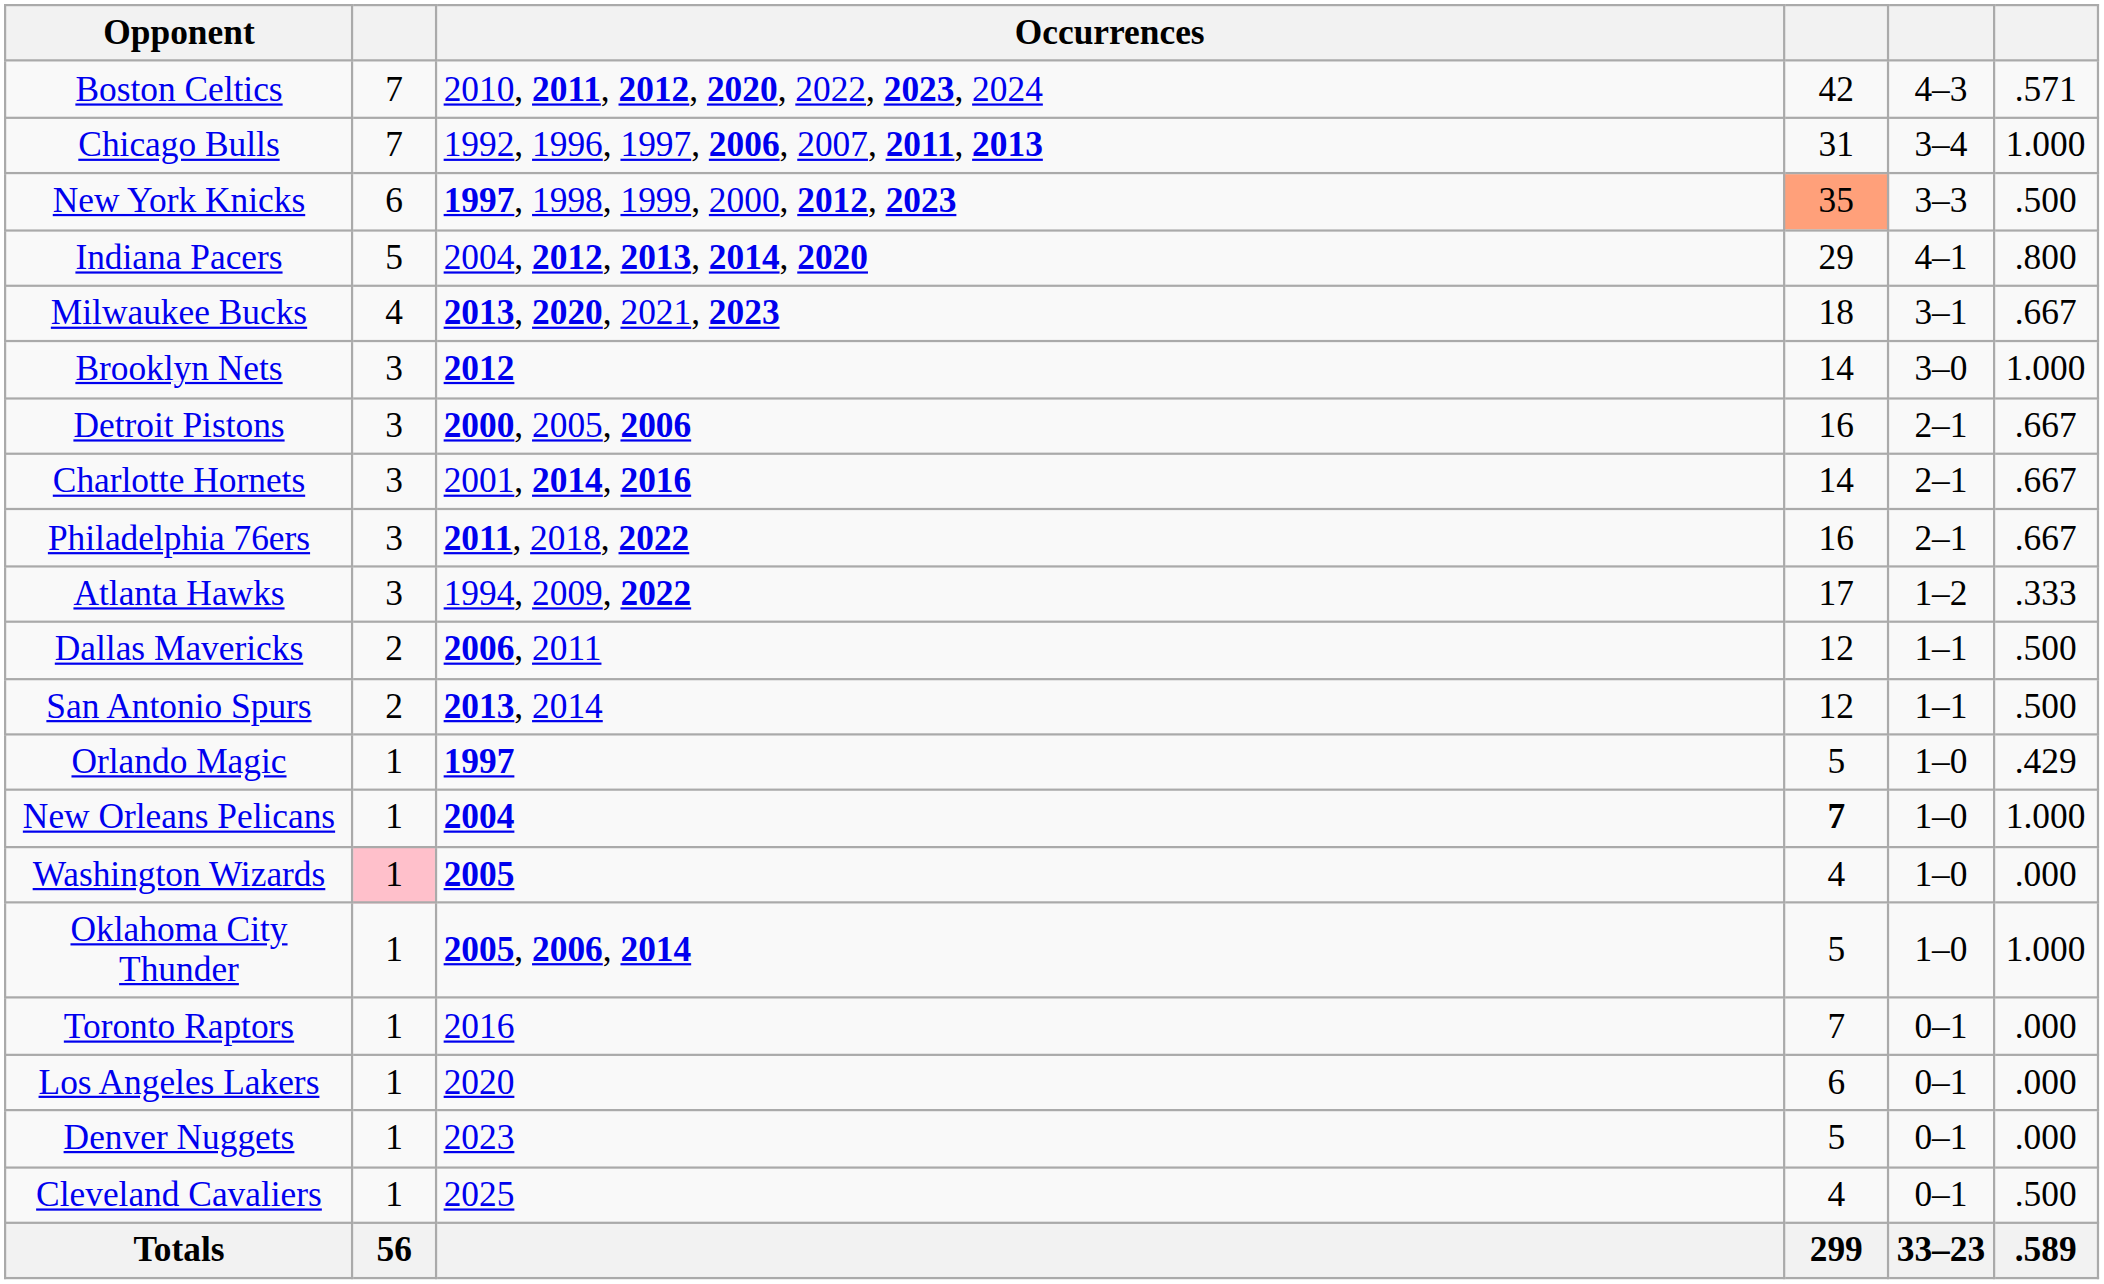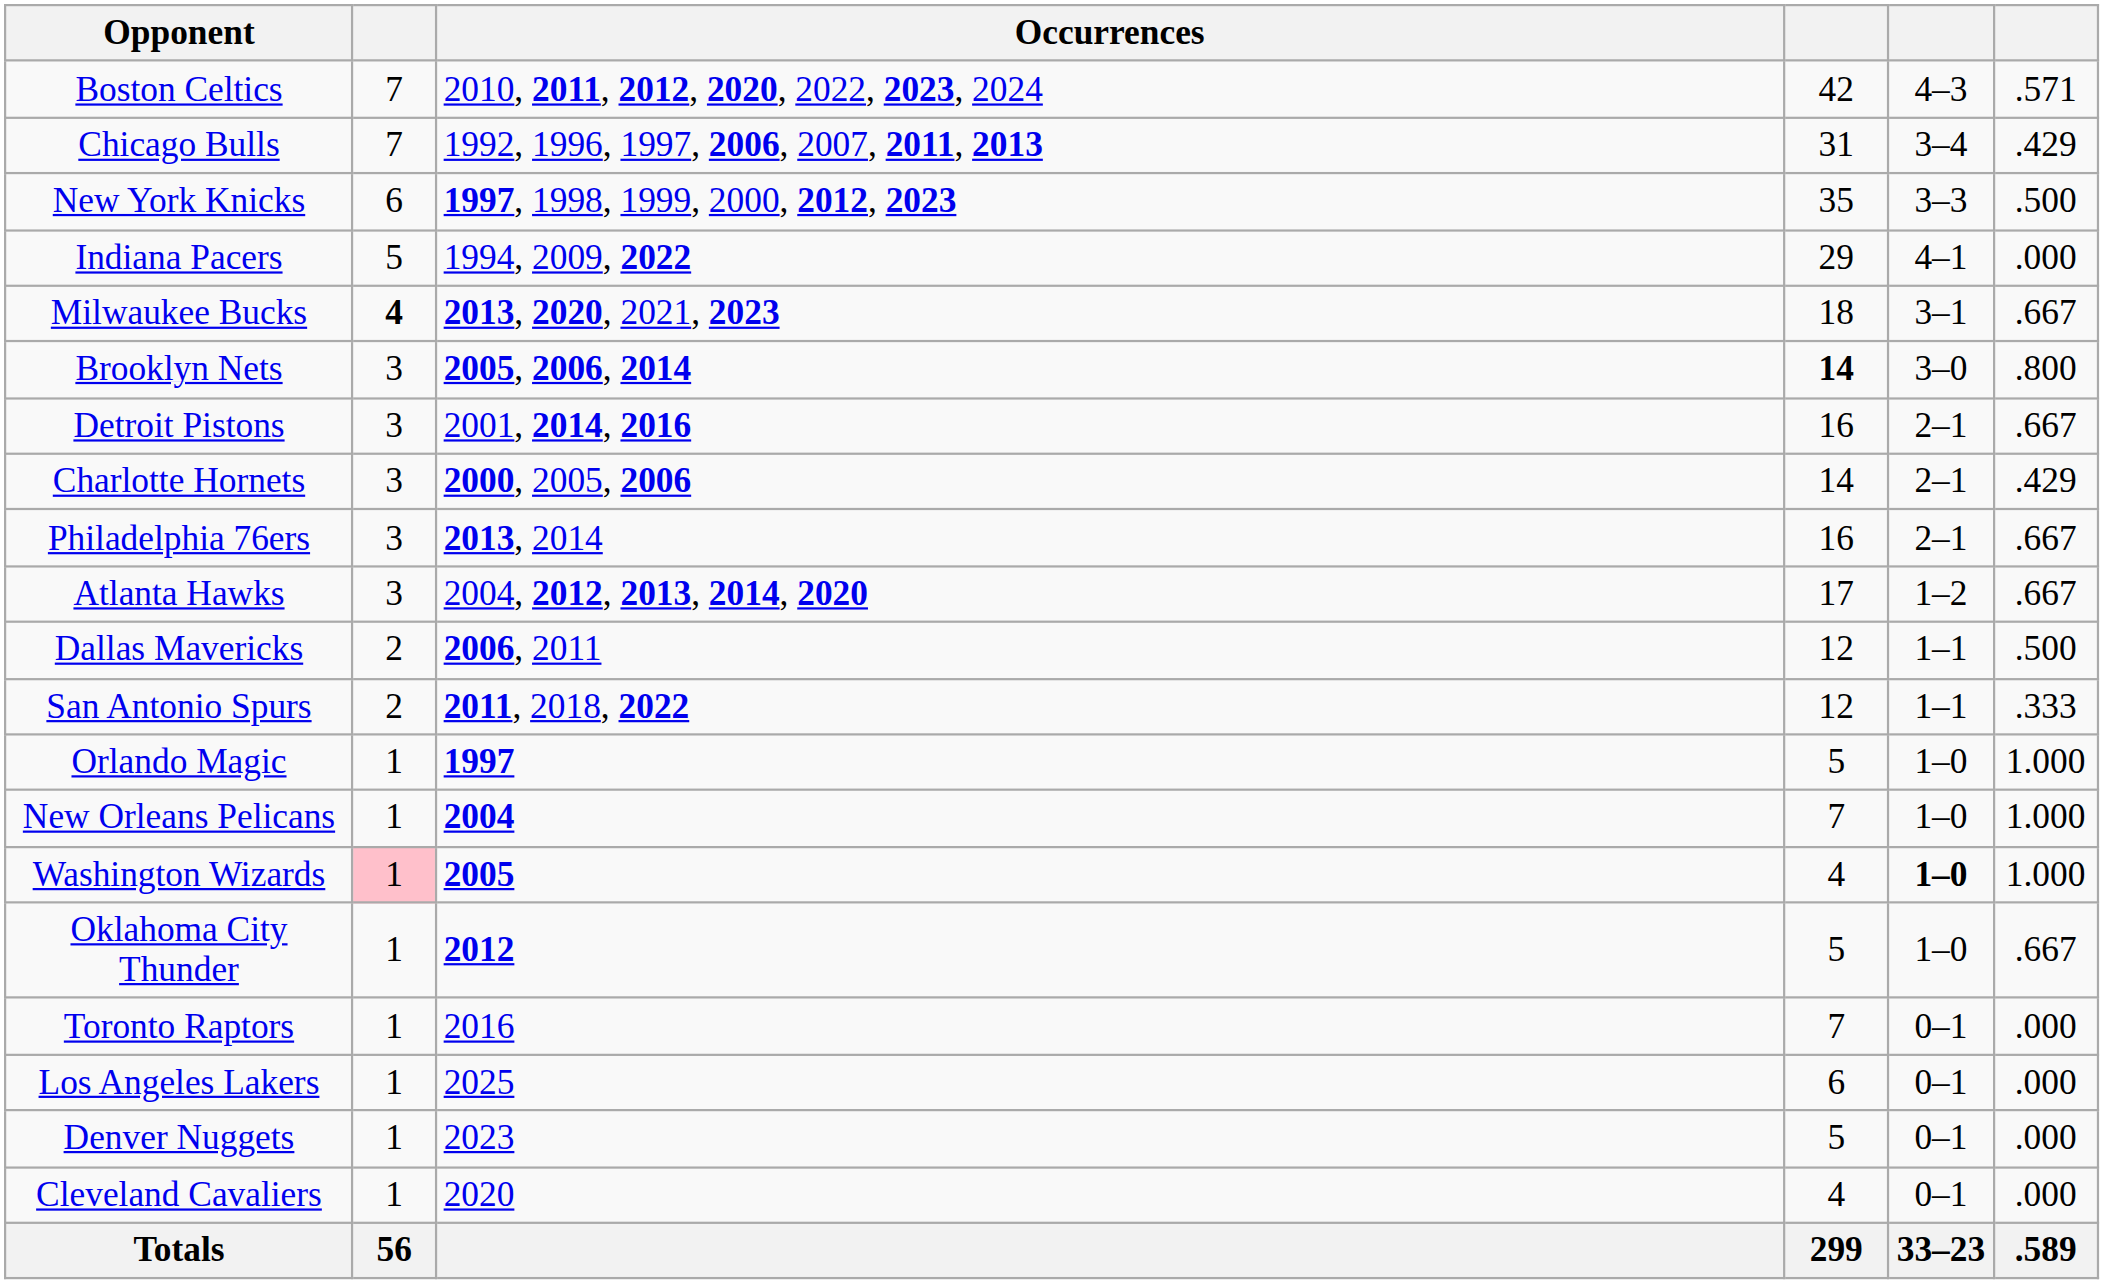 <table class="wikitable sortable" style="text-align: center; width: 75%;">
 <tr>
 <th width="150">Opponent</th>
 <th width="30"></th>
 <th>Occurrences</th>
 <th width="40"></th>
 <th width="40"></th>
 <th width="40"></th>
 </tr>
 <tr>
 <td><a href='#'>Boston Celtics</a></td>
 <td>7</td>
 <td align=left><a href='#'>2010</a>, <strong><a href='#'>2011</a></strong>, <strong><a href='#'>2012</a></strong>, <strong><a href='#'>2020</a></strong>, <a href='#'>2022</a>, <strong><a href='#'>2023</a></strong>, <a href='#'>2024</a></td>
 <td>42</td>
 <td>4–3</td>
 <td>.571</td>
 </tr>
 <tr>
 <td><a href='#'>Chicago Bulls</a></td>
 <td>7</td>
 <td align=left><a href='#'>1992</a>, <a href='#'>1996</a>, <a href='#'>1997</a>, <strong><a href='#'>2006</a></strong>, <a href='#'>2007</a>, <strong><a href='#'>2011</a></strong>, <strong><a href='#'>2013</a></strong></td>
 <td>31</td>
 <td>3–4</td>
-<td>1.000</td>
+<td>.429</td>
 </tr>
 <tr>
 <td><a href='#'>New York Knicks</a></td>
 <td>6</td>
 <td align=left><strong><a href='#'>1997</a></strong>, <a href='#'>1998</a>, <a href='#'>1999</a>, <a href='#'>2000</a>, <strong><a href='#'>2012</a></strong>, <strong><a href='#'>2023</a></strong></td>
-<td style="background: lightsalmon;">35</td>
+<td>35</td>
 <td>3–3</td>
 <td>.500</td>
 </tr>
 <tr>
 <td><a href='#'>Indiana Pacers</a></td>
 <td>5</td>
-<td align=left><a href='#'>2004</a>, <strong><a href='#'>2012</a></strong>, <strong><a href='#'>2013</a></strong>, <strong><a href='#'>2014</a></strong>, <strong><a href='#'>2020</a></strong></td>
+<td align=left><a href='#'>1994</a>, <a href='#'>2009</a>, <strong><a href='#'>2022</a></strong></td>
 <td>29</td>
 <td>4–1</td>
-<td>.800</td>
+<td>.000</td>
 </tr>
 <tr>
 <td><a href='#'>Milwaukee Bucks</a></td>
-<td>4</td>
+<td><strong>4</strong></td>
 <td align=left><strong><a href='#'>2013</a></strong>, <strong><a href='#'>2020</a></strong>, <a href='#'>2021</a>, <strong><a href='#'>2023</a></strong></td>
 <td>18</td>
 <td>3–1</td>
 <td>.667</td>
 </tr>
 <tr>
 <td><a href='#'>Brooklyn Nets</a></td>
 <td>3</td>
-<td align=left><strong><a href='#'>2012</a></strong></td>
-<td>14</td>
+<td align=left><strong><a href='#'>2005</a></strong>, <strong><a href='#'>2006</a></strong>, <strong><a href='#'>2014</a></strong></td>
+<td><strong>14</strong></td>
 <td>3–0</td>
-<td>1.000</td>
+<td>.800</td>
 </tr>
 <tr>
 <td><a href='#'>Detroit Pistons</a></td>
 <td>3</td>
-<td align=left><strong><a href='#'>2000</a></strong>, <a href='#'>2005</a>, <strong><a href='#'>2006</a></strong></td>
+<td align=left><a href='#'>2001</a>, <strong><a href='#'>2014</a></strong>, <strong><a href='#'>2016</a></strong></td>
 <td>16</td>
 <td>2–1</td>
 <td>.667</td>
 </tr>
 <tr>
 <td><a href='#'>Charlotte Hornets</a></td>
 <td>3</td>
-<td align=left><a href='#'>2001</a>, <strong><a href='#'>2014</a></strong>, <strong><a href='#'>2016</a></strong></td>
+<td align=left><strong><a href='#'>2000</a></strong>, <a href='#'>2005</a>, <strong><a href='#'>2006</a></strong></td>
 <td>14</td>
 <td>2–1</td>
-<td>.667</td>
+<td>.429</td>
 </tr>
 <tr>
 <td><a href='#'>Philadelphia 76ers</a></td>
 <td>3</td>
-<td align=left><strong><a href='#'>2011</a></strong>, <a href='#'>2018</a>, <strong><a href='#'>2022</a></strong></td>
+<td align=left><strong><a href='#'>2013</a></strong>, <a href='#'>2014</a></td>
 <td>16</td>
 <td>2–1</td>
 <td>.667</td>
 </tr>
 <tr>
 <td><a href='#'>Atlanta Hawks</a></td>
 <td>3</td>
-<td align=left><a href='#'>1994</a>, <a href='#'>2009</a>, <strong><a href='#'>2022</a></strong></td>
+<td align=left><a href='#'>2004</a>, <strong><a href='#'>2012</a></strong>, <strong><a href='#'>2013</a></strong>, <strong><a href='#'>2014</a></strong>, <strong><a href='#'>2020</a></strong></td>
 <td>17</td>
 <td>1–2</td>
-<td>.333</td>
+<td>.667</td>
 </tr>
 <tr>
 <td><a href='#'>Dallas Mavericks</a></td>
 <td>2</td>
 <td align=left><strong><a href='#'>2006</a></strong>, <a href='#'>2011</a></td>
 <td>12</td>
 <td>1–1</td>
 <td>.500</td>
 </tr>
 <tr>
 <td><a href='#'>San Antonio Spurs</a></td>
 <td>2</td>
-<td align=left><strong><a href='#'>2013</a></strong>, <a href='#'>2014</a></td>
+<td align=left><strong><a href='#'>2011</a></strong>, <a href='#'>2018</a>, <strong><a href='#'>2022</a></strong></td>
 <td>12</td>
 <td>1–1</td>
-<td>.500</td>
+<td>.333</td>
 </tr>
 <tr>
 <td><a href='#'>Orlando Magic</a></td>
 <td>1</td>
 <td align=left><strong><a href='#'>1997</a></strong></td>
 <td>5</td>
 <td>1–0</td>
-<td>.429</td>
+<td>1.000</td>
 </tr>
 <tr>
 <td><a href='#'>New Orleans Pelicans</a></td>
 <td>1</td>
 <td align=left><strong><a href='#'>2004</a></strong></td>
-<td><strong>7</strong></td>
+<td>7</td>
 <td>1–0</td>
 <td>1.000</td>
 </tr>
 <tr>
 <td><a href='#'>Washington Wizards</a></td>
 <td style="background: pink;">1</td>
 <td align=left><strong><a href='#'>2005</a></strong></td>
 <td>4</td>
-<td>1–0</td>
-<td>.000</td>
+<td><strong>1–0</strong></td>
+<td>1.000</td>
 </tr>
 <tr>
 <td><a href='#'>Oklahoma City Thunder</a></td>
 <td>1</td>
-<td align=left><strong><a href='#'>2005</a></strong>, <strong><a href='#'>2006</a></strong>, <strong><a href='#'>2014</a></strong></td>
+<td align=left><strong><a href='#'>2012</a></strong></td>
 <td>5</td>
 <td>1–0</td>
-<td>1.000</td>
+<td>.667</td>
 </tr>
 <tr>
 <td><a href='#'>Toronto Raptors</a></td>
 <td>1</td>
 <td align=left><a href='#'>2016</a></td>
 <td>7</td>
 <td>0–1</td>
 <td>.000</td>
 </tr>
 <tr>
 <td><a href='#'>Los Angeles Lakers</a></td>
 <td>1</td>
-<td align=left><a href='#'>2020</a></td>
+<td align=left><a href='#'>2025</a></td>
 <td>6</td>
 <td>0–1</td>
 <td>.000</td>
 </tr>
 <tr>
 <td><a href='#'>Denver Nuggets</a></td>
 <td>1</td>
 <td align=left><a href='#'>2023</a></td>
 <td>5</td>
 <td>0–1</td>
 <td>.000</td>
 </tr>
 <tr>
 <td><a href='#'>Cleveland Cavaliers</a></td>
 <td>1</td>
-<td align=left><a href='#'>2025</a></td>
+<td align=left><a href='#'>2020</a></td>
 <td>4</td>
 <td>0–1</td>
-<td>.500</td>
+<td>.000</td>
 </tr>
 <tr>
 <th width="150">Totals</th>
 <th width="30">56</th>
 <th></th>
 <th width="40">299</th>
 <th width="40">33–23</th>
 <th width="40">.589</th>
 </tr>
 </table>
